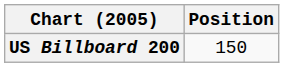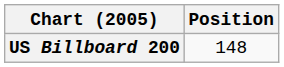 <table class="wikitable plainrowheaders" style="text-align:center">
 <tr>
 <th scope="col">Chart (2005)</th>
 <th scope="col">Position</th>
 </tr>
 <tr>
 <th scope="row">US <em>Billboard</em> 200</th>
-<td>150</td>
+<td>148</td>
 </tr>
 </table>
